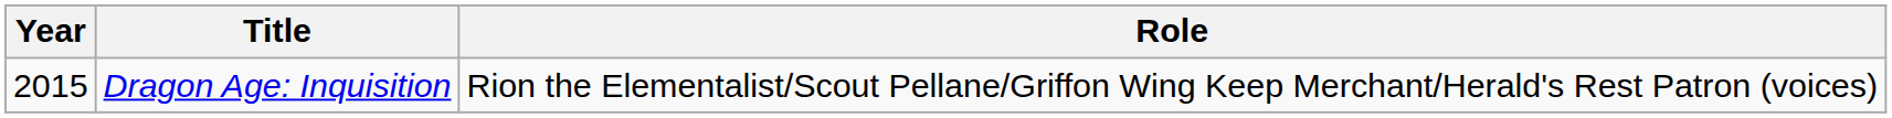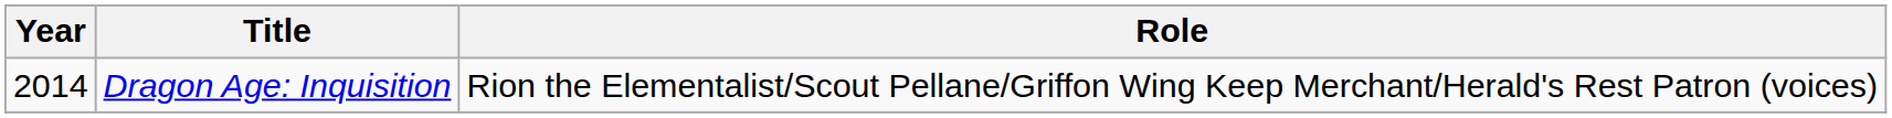 <table class="wikitable sortable">
 <tr>
 <th>Year</th>
 <th>Title</th>
 <th>Role</th>
 </tr>
 <tr>
-<td>2015</td>
+<td>2014</td>
 <td><em><a href='#'>Dragon Age: Inquisition</a></em></td>
 <td>Rion the Elementalist/Scout Pellane/Griffon Wing Keep Merchant/Herald's Rest Patron (voices)</td>
 </tr>
 </table>
